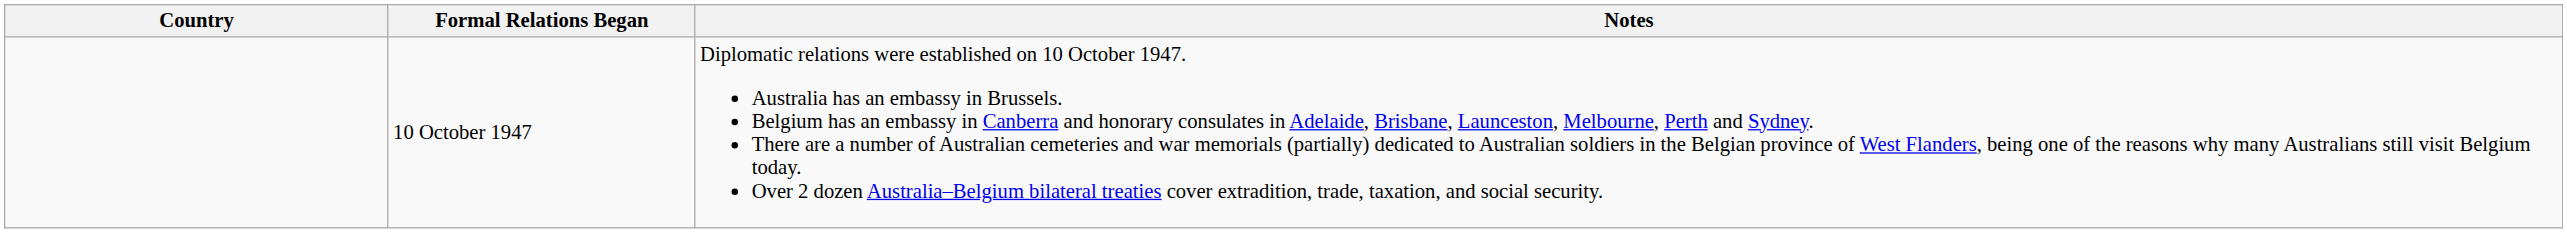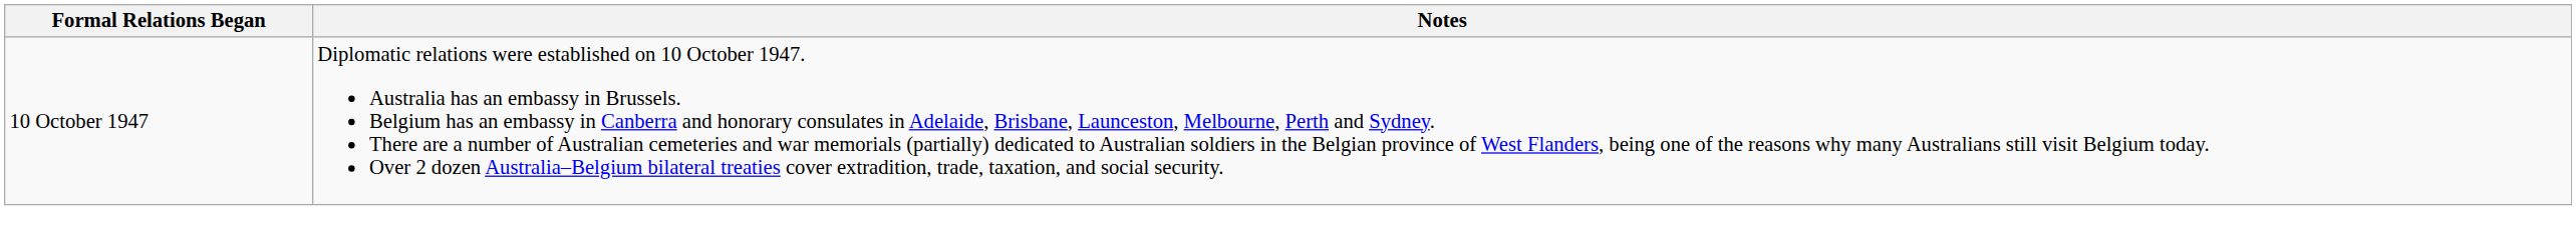 <table class="wikitable sortable" border="1" style="width:100%; margin:auto;">
 <tr>
-<th width="15%">Country</th>
 <th width="12%">Formal Relations Began</th>
 <th>Notes</th>
 </tr>
 <tr -valign="top">
-<td></td>
 <td>10 October 1947</td>
 <td>Diplomatic relations were established on 10 October 1947.<br><ul><li>Australia has an embassy in Brussels.</li><li>Belgium has an embassy in <a href='#'>Canberra</a> and honorary consulates in <a href='#'>Adelaide</a>, <a href='#'>Brisbane</a>, <a href='#'>Launceston</a>, <a href='#'>Melbourne</a>, <a href='#'>Perth</a> and <a href='#'>Sydney</a>.</li><li>There are a number of Australian cemeteries and war memorials (partially) dedicated to Australian soldiers in the Belgian province of <a href='#'>West Flanders</a>, being one of the reasons why many Australians still visit Belgium today.</li><li>Over 2 dozen <a href='#'>Australia–Belgium bilateral treaties</a> cover extradition, trade, taxation, and social security.</li></ul></td>
 </tr>
 </table>
